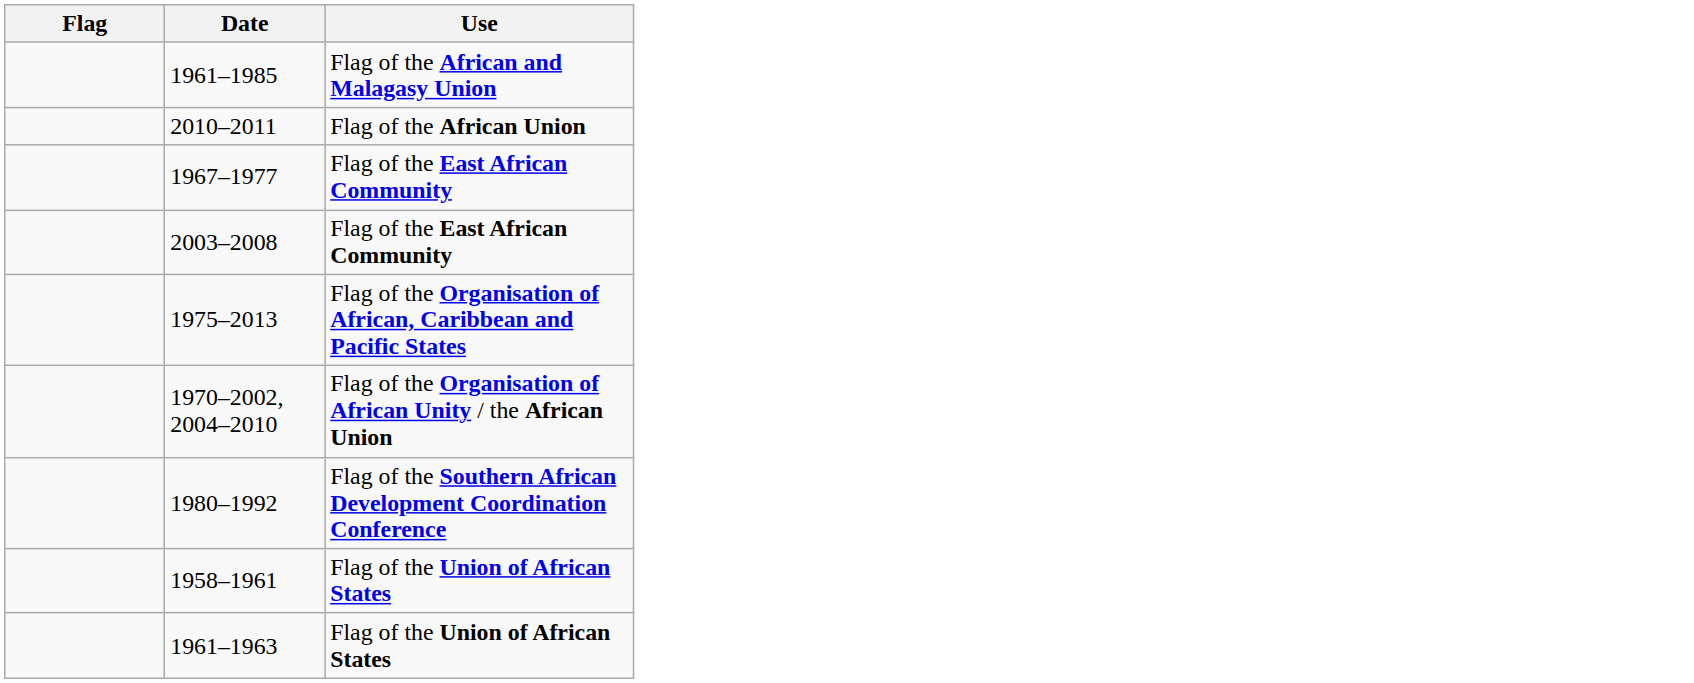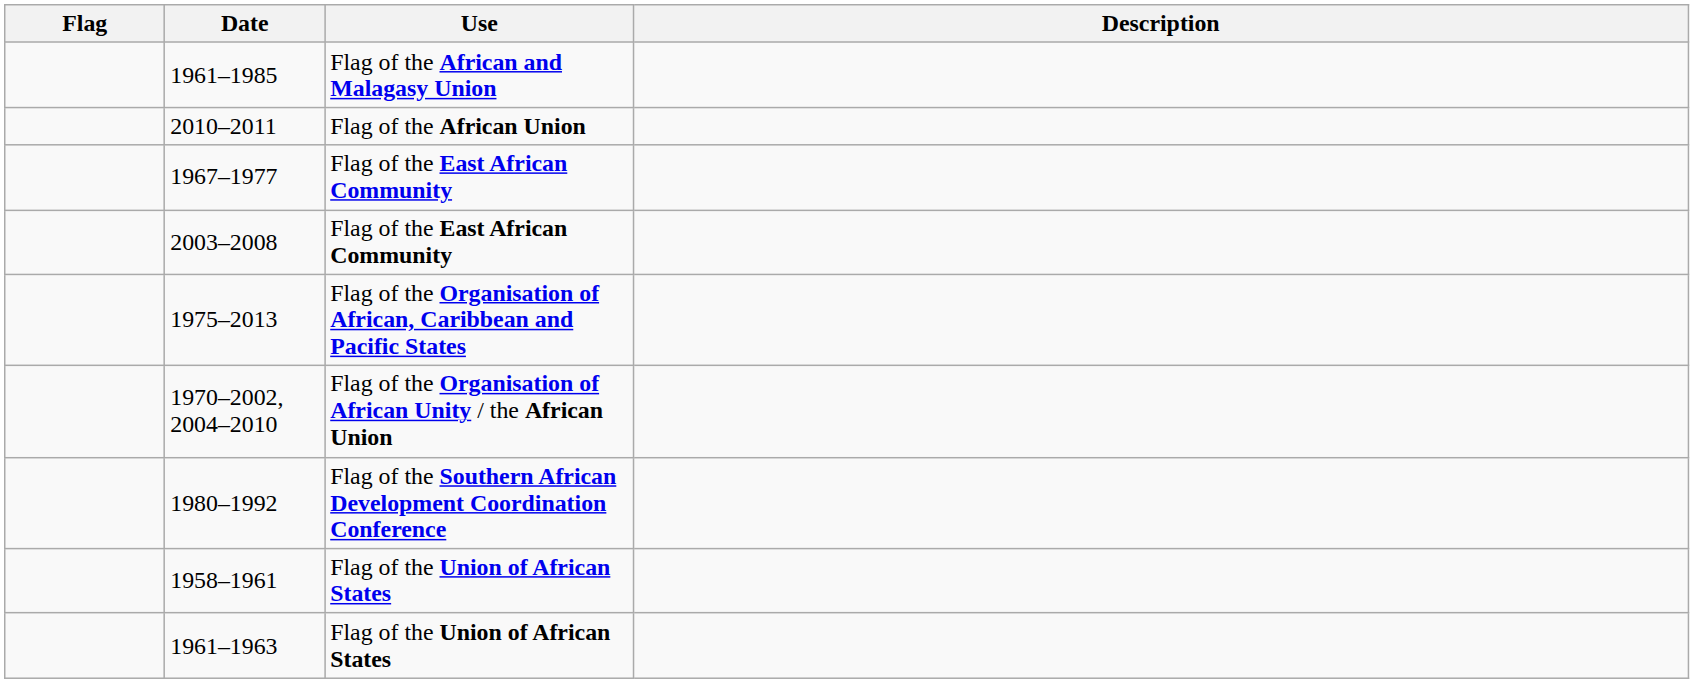 <table class="wikitable" style="background:#FFFFF;">
 <tr>
 <th style="width:100px;">Flag</th>
 <th style="width:100px;">Date</th>
 <th style="width:200px;">Use</th>
+<th style="width:700px;">Description</th>
 </tr>
 <tr>
 <td></td>
 <td>1961–1985</td>
 <td>Flag of the <strong><a href='#'>African and Malagasy Union</a></strong></td>
+<td></td>
 </tr>
 <tr>
 <td></td>
 <td>2010–2011</td>
 <td>Flag of the <strong>African Union</strong></td>
+<td></td>
 </tr>
 <tr>
 <td></td>
 <td>1967–1977</td>
 <td>Flag of the <strong><a href='#'>East African Community</a></strong></td>
+<td></td>
 </tr>
 <tr>
 <td></td>
 <td>2003–2008</td>
 <td>Flag of the <strong>East African Community</strong></td>
+<td></td>
 </tr>
 <tr>
 <td></td>
 <td>1975–2013</td>
 <td>Flag of the <strong><a href='#'>Organisation of African, Caribbean and Pacific States</a></strong></td>
+<td></td>
 </tr>
 <tr>
 <td></td>
 <td>1970–2002, 2004–2010</td>
 <td>Flag of the <strong><a href='#'>Organisation of African Unity</a></strong> / the <strong>African Union</strong></td>
+<td></td>
 </tr>
 <tr>
 <td></td>
 <td>1980–1992</td>
 <td>Flag of the <strong><a href='#'>Southern African Development Coordination Conference</a></strong></td>
+<td></td>
 </tr>
 <tr>
 <td></td>
 <td>1958–1961</td>
 <td>Flag of the <strong><a href='#'>Union of African States</a></strong></td>
+<td></td>
 </tr>
 <tr>
 <td></td>
 <td>1961–1963</td>
 <td>Flag of the <strong>Union of African States</strong></td>
+<td></td>
 </tr>
 </table>
